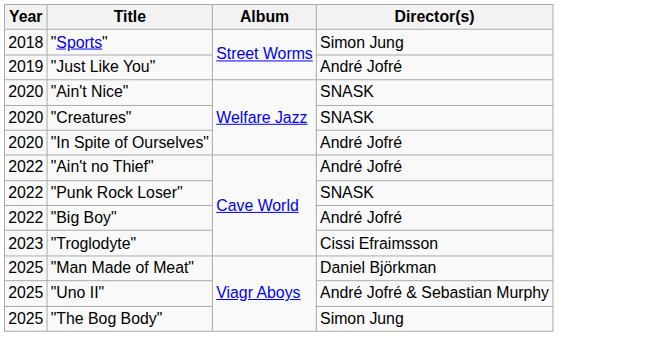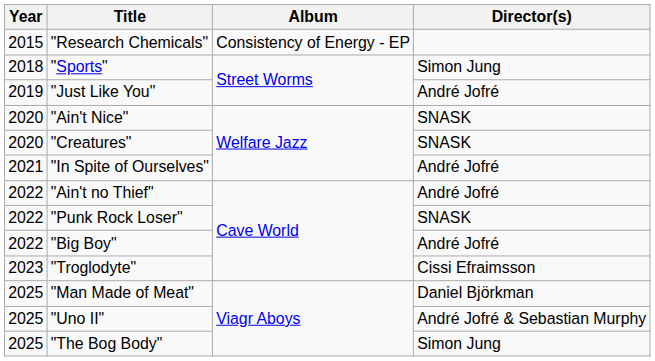 <table class="wikitable plainrowheaders">
 <tr>
 <th>Year</th>
 <th>Title</th>
 <th>Album</th>
 <th>Director(s)</th>
+</tr>
+<tr>
+<td>2015</td>
+<td>"Research Chemicals"</td>
+<td>Consistency of Energy - EP</td>
+<td></td>
 </tr>
 <tr>
 <td>2018</td>
 <td>"<a href='#'>Sports</a>"</td>
 <td rowspan="2"><a href='#'>Street Worms</a></td>
 <td>Simon Jung</td>
 </tr>
 <tr>
 <td>2019</td>
 <td>"Just Like You"</td>
 <td>André Jofré</td>
 </tr>
 <tr>
 <td>2020</td>
 <td>"Ain't Nice"</td>
 <td rowspan="3"><a href='#'>Welfare Jazz</a></td>
 <td>SNASK</td>
 </tr>
 <tr>
 <td>2020</td>
 <td>"Creatures"</td>
 <td>SNASK</td>
 </tr>
 <tr>
-<td>2020</td>
+<td>2021</td>
 <td>"In Spite of Ourselves"</td>
 <td>André Jofré</td>
 </tr>
 <tr>
 <td>2022</td>
 <td>"Ain't no Thief"</td>
 <td rowspan="4"><a href='#'>Cave World</a></td>
 <td>André Jofré</td>
 </tr>
 <tr>
 <td>2022</td>
 <td>"Punk Rock Loser"</td>
 <td>SNASK</td>
 </tr>
 <tr>
 <td>2022</td>
 <td>"Big Boy"</td>
 <td>André Jofré</td>
 </tr>
 <tr>
 <td>2023</td>
 <td>"Troglodyte"</td>
 <td>Cissi Efraimsson</td>
 </tr>
 <tr>
 <td>2025</td>
 <td>"Man Made of Meat"</td>
 <td rowspan="3"><a href='#'>Viagr Aboys</a></td>
 <td>Daniel Björkman</td>
 </tr>
 <tr>
 <td>2025</td>
 <td>"Uno II"</td>
 <td>André Jofré & Sebastian Murphy</td>
 </tr>
 <tr>
 <td>2025</td>
 <td>"The Bog Body"</td>
 <td>Simon Jung</td>
 </tr>
 </table>
